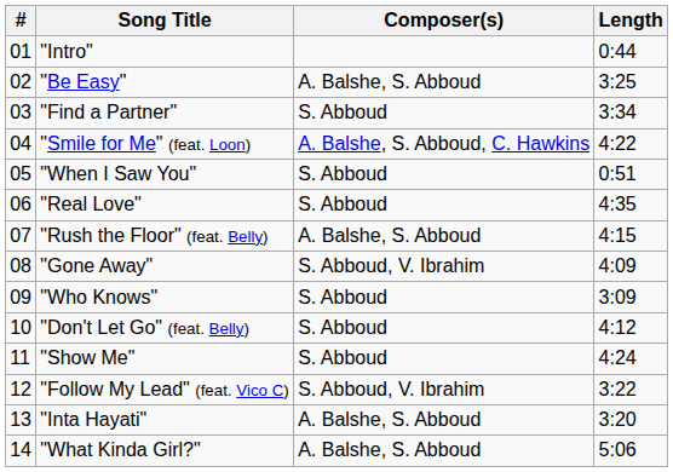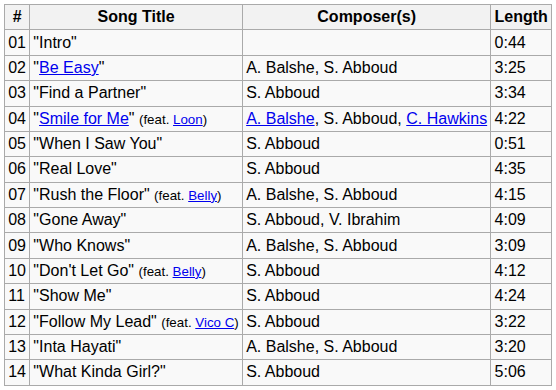 <table class="wikitable">
 <tr>
 <th>#</th>
 <th>Song Title</th>
 <th>Composer(s)</th>
 <th>Length</th>
 </tr>
 <tr>
 <td>01</td>
 <td>"Intro"</td>
 <td></td>
 <td>0:44</td>
 </tr>
 <tr>
 <td>02</td>
 <td>"<a href='#'>Be Easy</a>"</td>
 <td>A. Balshe, S. Abboud</td>
 <td>3:25</td>
 </tr>
 <tr>
 <td>03</td>
 <td>"Find a Partner"</td>
 <td>S. Abboud</td>
 <td>3:34</td>
 </tr>
 <tr>
 <td>04</td>
 <td>"<a href='#'>Smile for Me</a>" <small>(feat. <a href='#'>Loon</a>)</small></td>
 <td><a href='#'>A. Balshe</a>, S. Abboud, <a href='#'>C. Hawkins</a></td>
 <td>4:22</td>
 </tr>
 <tr>
 <td>05</td>
 <td>"When I Saw You"</td>
 <td>S. Abboud</td>
 <td>0:51</td>
 </tr>
 <tr>
 <td>06</td>
 <td>"Real Love"</td>
 <td>S. Abboud</td>
 <td>4:35</td>
 </tr>
 <tr>
 <td>07</td>
 <td>"Rush the Floor" <small>(feat. <a href='#'>Belly</a>)</small></td>
 <td>A. Balshe, S. Abboud</td>
 <td>4:15</td>
 </tr>
 <tr>
 <td>08</td>
 <td>"Gone Away"</td>
 <td>S. Abboud, V. Ibrahim</td>
 <td>4:09</td>
 </tr>
 <tr>
 <td>09</td>
 <td>"Who Knows"</td>
-<td>S. Abboud</td>
+<td>A. Balshe, S. Abboud</td>
 <td>3:09</td>
 </tr>
 <tr>
 <td>10</td>
 <td>"Don't Let Go" <small>(feat. <a href='#'>Belly</a>)</small></td>
 <td>S. Abboud</td>
 <td>4:12</td>
 </tr>
 <tr>
 <td>11</td>
 <td>"Show Me"</td>
 <td>S. Abboud</td>
 <td>4:24</td>
 </tr>
 <tr>
 <td>12</td>
 <td>"Follow My Lead" <small>(feat. <a href='#'>Vico C</a>)</small></td>
-<td>S. Abboud, V. Ibrahim</td>
+<td>S. Abboud</td>
 <td>3:22</td>
 </tr>
 <tr>
 <td>13</td>
 <td>"Inta Hayati"</td>
 <td>A. Balshe, S. Abboud</td>
 <td>3:20</td>
 </tr>
 <tr>
 <td>14</td>
 <td>"What Kinda Girl?"</td>
-<td>A. Balshe, S. Abboud</td>
+<td>S. Abboud</td>
 <td>5:06</td>
 </tr>
 </table>
